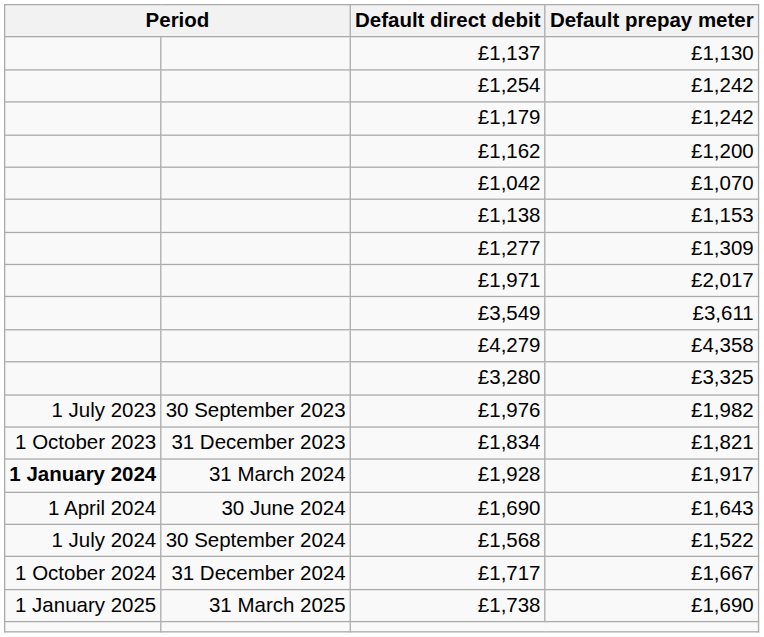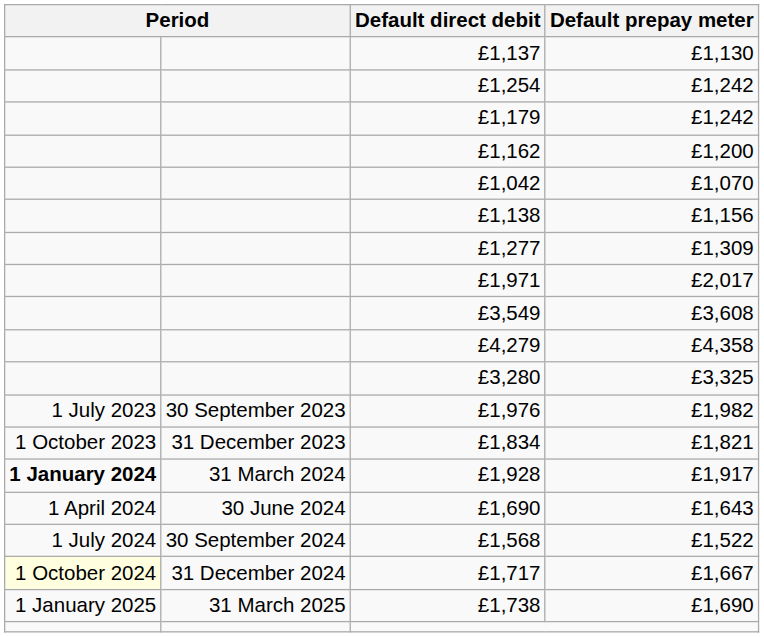 <table class="wikitable" style="text-align: right;">
 <tr>
 <th colspan=2>Period</th>
 <th>Default direct debit</th>
 <th>Default prepay meter</th>
 </tr>
 <tr>
 <td></td>
 <td></td>
 <td>£1,137</td>
 <td>£1,130</td>
 </tr>
 <tr>
 <td></td>
 <td></td>
 <td>£1,254</td>
 <td>£1,242</td>
 </tr>
 <tr>
 <td></td>
 <td></td>
 <td>£1,179</td>
 <td>£1,242</td>
 </tr>
 <tr>
 <td></td>
 <td></td>
 <td>£1,162</td>
 <td>£1,200</td>
 </tr>
 <tr>
 <td></td>
 <td></td>
 <td>£1,042</td>
 <td>£1,070</td>
 </tr>
 <tr>
 <td></td>
 <td></td>
 <td>£1,138</td>
-<td>£1,153</td>
+<td>£1,156</td>
 </tr>
 <tr>
 <td></td>
 <td></td>
 <td>£1,277</td>
 <td>£1,309</td>
 </tr>
 <tr>
 <td></td>
 <td></td>
 <td>£1,971</td>
 <td>£2,017</td>
 </tr>
 <tr>
 <td></td>
 <td></td>
 <td>£3,549</td>
-<td>£3,611</td>
+<td>£3,608</td>
 </tr>
 <tr>
 <td></td>
 <td></td>
 <td>£4,279</td>
 <td>£4,358</td>
 </tr>
 <tr>
 <td></td>
 <td></td>
 <td>£3,280</td>
 <td>£3,325</td>
 </tr>
 <tr>
 <td>1 July 2023</td>
 <td>30 September 2023</td>
 <td>£1,976</td>
 <td>£1,982</td>
 </tr>
 <tr>
 <td>1 October 2023</td>
 <td>31 December 2023</td>
 <td>£1,834</td>
 <td>£1,821</td>
 </tr>
 <tr>
 <td><strong>1 January 2024</strong></td>
 <td>31 March 2024</td>
 <td>£1,928</td>
 <td>£1,917</td>
 </tr>
 <tr>
 <td>1 April 2024</td>
 <td>30 June 2024</td>
 <td>£1,690</td>
 <td>£1,643</td>
 </tr>
 <tr>
 <td>1 July 2024</td>
 <td>30 September 2024</td>
 <td>£1,568</td>
 <td>£1,522</td>
 </tr>
 <tr>
-<td>1 October 2024</td>
+<td style="background: lightyellow;">1 October 2024</td>
 <td>31 December 2024</td>
 <td>£1,717</td>
 <td>£1,667</td>
 </tr>
 <tr>
 <td>1 January 2025</td>
 <td>31 March 2025</td>
 <td>£1,738</td>
 <td>£1,690</td>
 </tr>
 <tr>
 <td></td>
 <td></td>
 </tr>
 </table>
